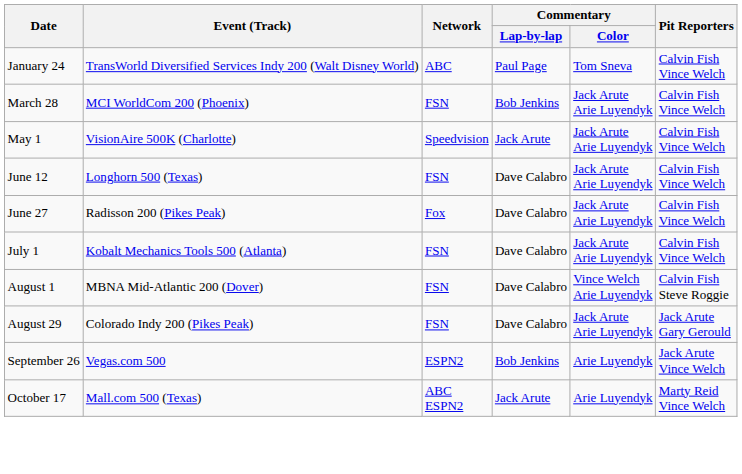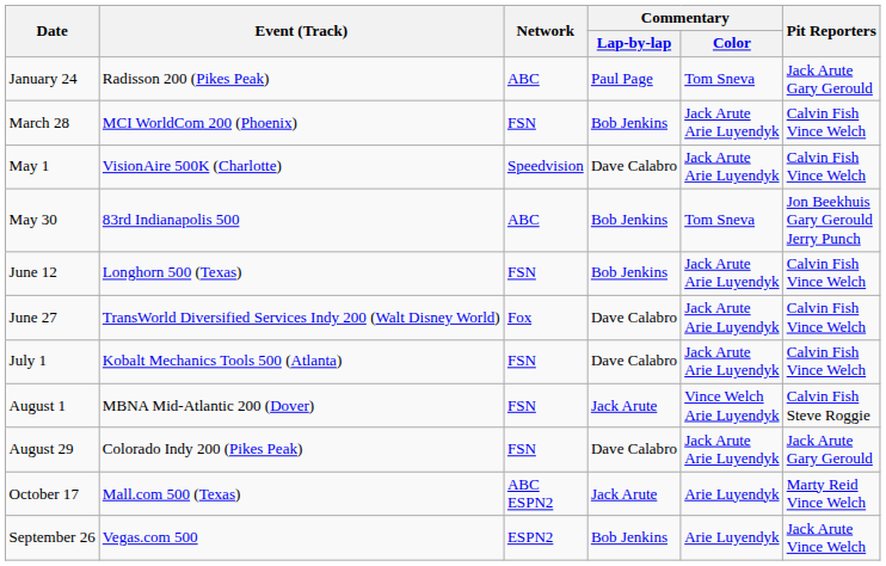 <table class="wikitable" style="font-size: 85%;">
 <tr>
 <th rowspan=2>Date</th>
 <th rowspan=2>Event (Track)</th>
 <th rowspan=2>Network</th>
 <th colspan=2>Commentary</th>
 <th rowspan=2>Pit Reporters</th>
 </tr>
 <tr>
 <th><a href='#'>Lap-by-lap</a></th>
 <th><a href='#'>Color</a></th>
 </tr>
 <tr>
 <td>January 24</td>
-<td><a href='#'>TransWorld Diversified Services Indy 200</a> (<a href='#'>Walt Disney World</a>)</td>
+<td>Radisson 200 (<a href='#'>Pikes Peak</a>)</td>
 <td><a href='#'>ABC</a></td>
 <td><a href='#'>Paul Page</a></td>
 <td><a href='#'>Tom Sneva</a></td>
-<td><a href='#'>Calvin Fish</a><br><a href='#'>Vince Welch</a></td>
+<td><a href='#'>Jack Arute</a><br><a href='#'>Gary Gerould</a></td>
 </tr>
 <tr>
 <td>March 28</td>
 <td><a href='#'>MCI WorldCom 200</a> (<a href='#'>Phoenix</a>)</td>
 <td><a href='#'>FSN</a></td>
 <td><a href='#'>Bob Jenkins</a></td>
 <td><a href='#'>Jack Arute</a><br><a href='#'>Arie Luyendyk</a></td>
 <td><a href='#'>Calvin Fish</a><br><a href='#'>Vince Welch</a></td>
 </tr>
 <tr>
 <td>May 1</td>
 <td><a href='#'>VisionAire 500K</a> (<a href='#'>Charlotte</a>)</td>
 <td><a href='#'>Speedvision</a></td>
-<td><a href='#'>Jack Arute</a></td>
+<td>Dave Calabro</td>
 <td><a href='#'>Jack Arute</a><br><a href='#'>Arie Luyendyk</a></td>
 <td><a href='#'>Calvin Fish</a><br><a href='#'>Vince Welch</a></td>
+</tr>
+<tr>
+<td>May 30</td>
+<td><a href='#'>83rd Indianapolis 500</a></td>
+<td><a href='#'>ABC</a></td>
+<td><a href='#'>Bob Jenkins</a></td>
+<td><a href='#'>Tom Sneva</a></td>
+<td><a href='#'>Jon Beekhuis</a><br><a href='#'>Gary Gerould</a><br><a href='#'>Jerry Punch</a></td>
 </tr>
 <tr>
 <td>June 12</td>
 <td><a href='#'>Longhorn 500</a> (<a href='#'>Texas</a>)</td>
 <td><a href='#'>FSN</a></td>
-<td>Dave Calabro</td>
+<td><a href='#'>Bob Jenkins</a></td>
 <td><a href='#'>Jack Arute</a><br><a href='#'>Arie Luyendyk</a></td>
 <td><a href='#'>Calvin Fish</a><br><a href='#'>Vince Welch</a></td>
 </tr>
 <tr>
 <td>June 27</td>
-<td>Radisson 200 (<a href='#'>Pikes Peak</a>)</td>
+<td><a href='#'>TransWorld Diversified Services Indy 200</a> (<a href='#'>Walt Disney World</a>)</td>
 <td><a href='#'>Fox</a></td>
 <td>Dave Calabro</td>
 <td><a href='#'>Jack Arute</a><br><a href='#'>Arie Luyendyk</a></td>
 <td><a href='#'>Calvin Fish</a><br><a href='#'>Vince Welch</a></td>
 </tr>
 <tr>
 <td>July 1</td>
 <td><a href='#'>Kobalt Mechanics Tools 500</a> (<a href='#'>Atlanta</a>)</td>
 <td><a href='#'>FSN</a></td>
 <td>Dave Calabro</td>
 <td><a href='#'>Jack Arute</a><br><a href='#'>Arie Luyendyk</a></td>
 <td><a href='#'>Calvin Fish</a><br><a href='#'>Vince Welch</a></td>
 </tr>
 <tr>
 <td>August 1</td>
 <td>MBNA Mid-Atlantic 200 (<a href='#'>Dover</a>)</td>
 <td><a href='#'>FSN</a></td>
-<td>Dave Calabro</td>
+<td><a href='#'>Jack Arute</a></td>
 <td><a href='#'>Vince Welch</a><br><a href='#'>Arie Luyendyk</a></td>
 <td><a href='#'>Calvin Fish</a><br>Steve Roggie</td>
 </tr>
 <tr>
 <td>August 29</td>
 <td>Colorado Indy 200 (<a href='#'>Pikes Peak</a>)</td>
 <td><a href='#'>FSN</a></td>
 <td>Dave Calabro</td>
 <td><a href='#'>Jack Arute</a><br><a href='#'>Arie Luyendyk</a></td>
 <td><a href='#'>Jack Arute</a><br><a href='#'>Gary Gerould</a></td>
 </tr>
 <tr>
+<td>October 17</td>
+<td><a href='#'>Mall.com 500</a> (<a href='#'>Texas</a>)</td>
+<td><a href='#'>ABC</a><br><a href='#'>ESPN2</a></td>
+<td><a href='#'>Jack Arute</a></td>
+<td><a href='#'>Arie Luyendyk</a></td>
+<td><a href='#'>Marty Reid</a><br><a href='#'>Vince Welch</a></td>
+</tr>
+<tr>
 <td>September 26</td>
 <td><a href='#'>Vegas.com 500</a></td>
 <td><a href='#'>ESPN2</a></td>
 <td><a href='#'>Bob Jenkins</a></td>
 <td><a href='#'>Arie Luyendyk</a></td>
 <td><a href='#'>Jack Arute</a><br><a href='#'>Vince Welch</a></td>
 </tr>
-<tr>
-<td>October 17</td>
-<td><a href='#'>Mall.com 500</a> (<a href='#'>Texas</a>)</td>
-<td><a href='#'>ABC</a><br><a href='#'>ESPN2</a></td>
-<td><a href='#'>Jack Arute</a></td>
-<td><a href='#'>Arie Luyendyk</a></td>
-<td><a href='#'>Marty Reid</a><br><a href='#'>Vince Welch</a></td>
-</tr>
 </table>
